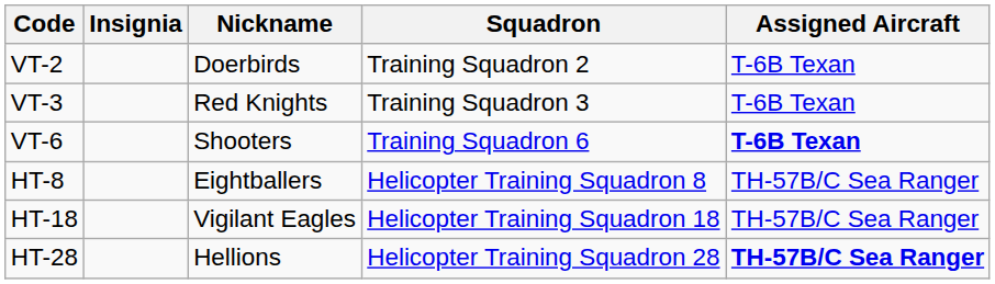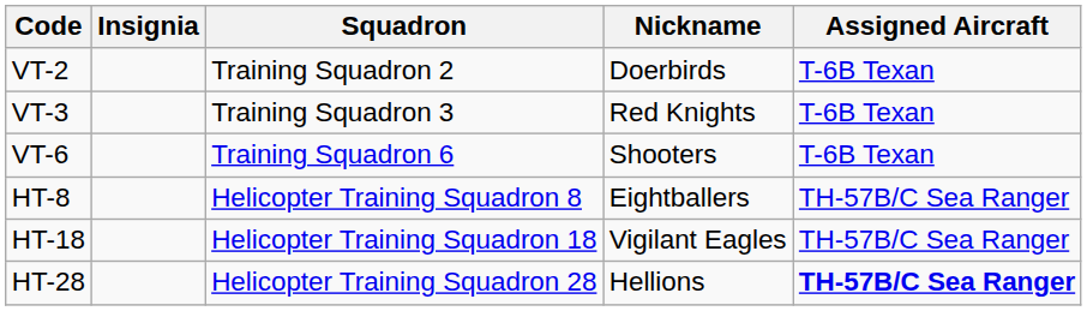 <table class="wikitable sortable">
 <tr>
 <th>Code</th>
 <th>Insignia</th>
+<th>Squadron</th>
 <th>Nickname</th>
-<th>Squadron</th>
 <th>Assigned Aircraft</th>
 </tr>
 <tr>
 <td>VT-2</td>
 <td></td>
+<td>Training Squadron 2</td>
 <td>Doerbirds</td>
-<td>Training Squadron 2</td>
 <td><a href='#'>T-6B Texan</a></td>
 </tr>
 <tr>
 <td>VT-3</td>
 <td></td>
+<td>Training Squadron 3</td>
 <td>Red Knights</td>
-<td>Training Squadron 3</td>
 <td><a href='#'>T-6B Texan</a></td>
 </tr>
 <tr>
 <td>VT-6</td>
 <td></td>
+<td><a href='#'>Training Squadron 6</a></td>
 <td>Shooters</td>
-<td><a href='#'>Training Squadron 6</a></td>
-<td><strong><a href='#'>T-6B Texan</a></strong></td>
+<td><a href='#'>T-6B Texan</a></td>
 </tr>
 <tr>
 <td>HT-8</td>
 <td></td>
+<td><a href='#'>Helicopter Training Squadron 8</a></td>
 <td>Eightballers</td>
-<td><a href='#'>Helicopter Training Squadron 8</a></td>
 <td><a href='#'>TH-57B/C Sea Ranger</a></td>
 </tr>
 <tr>
 <td>HT-18</td>
 <td></td>
+<td><a href='#'>Helicopter Training Squadron 18</a></td>
 <td>Vigilant Eagles</td>
-<td><a href='#'>Helicopter Training Squadron 18</a></td>
 <td><a href='#'>TH-57B/C Sea Ranger</a></td>
 </tr>
 <tr>
 <td>HT-28</td>
 <td></td>
+<td><a href='#'>Helicopter Training Squadron 28</a></td>
 <td>Hellions</td>
-<td><a href='#'>Helicopter Training Squadron 28</a></td>
 <td><strong><a href='#'>TH-57B/C Sea Ranger</a></strong></td>
 </tr>
 </table>
